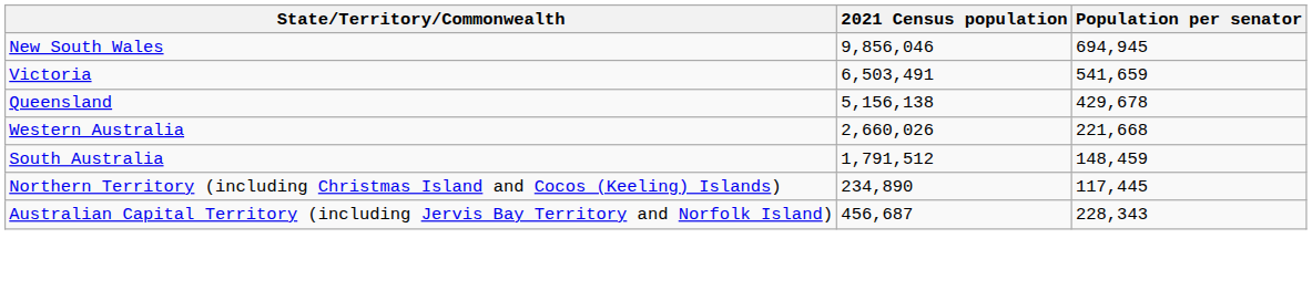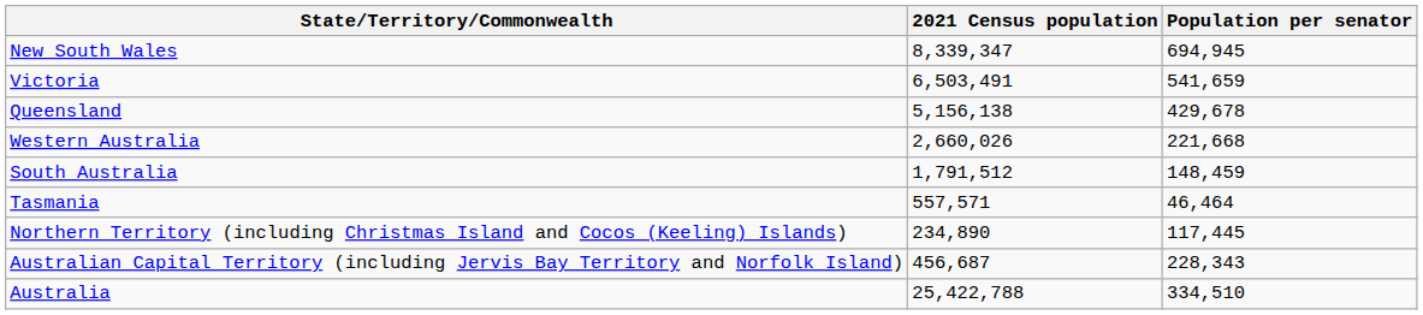 <table class="wikitable">
 <tr>
 <th>State/Territory/Commonwealth</th>
 <th>2021 Census population</th>
 <th>Population per senator</th>
 </tr>
 <tr>
 <td><a href='#'>New South Wales</a></td>
-<td>9,856,046</td>
+<td>8,339,347</td>
 <td>694,945</td>
 </tr>
 <tr>
 <td><a href='#'>Victoria</a></td>
 <td>6,503,491</td>
 <td>541,659</td>
 </tr>
 <tr>
 <td><a href='#'>Queensland</a></td>
 <td>5,156,138</td>
 <td>429,678</td>
 </tr>
 <tr>
 <td><a href='#'>Western Australia</a></td>
 <td>2,660,026</td>
 <td>221,668</td>
 </tr>
 <tr>
 <td><a href='#'>South Australia</a></td>
 <td>1,791,512</td>
 <td>148,459</td>
 </tr>
 <tr>
+<td><a href='#'>Tasmania</a></td>
+<td>557,571</td>
+<td>46,464</td>
+</tr>
+<tr>
 <td><a href='#'>Northern Territory</a> (including <a href='#'>Christmas Island</a> and <a href='#'>Cocos (Keeling) Islands</a>)</td>
 <td>234,890</td>
 <td>117,445</td>
 </tr>
 <tr>
 <td><a href='#'>Australian Capital Territory</a> (including <a href='#'>Jervis Bay Territory</a> and <a href='#'>Norfolk Island</a>)</td>
 <td>456,687</td>
 <td>228,343</td>
 </tr>
+<tr>
+<td><a href='#'>Australia</a></td>
+<td>25,422,788</td>
+<td>334,510</td>
+</tr>
 </table>
